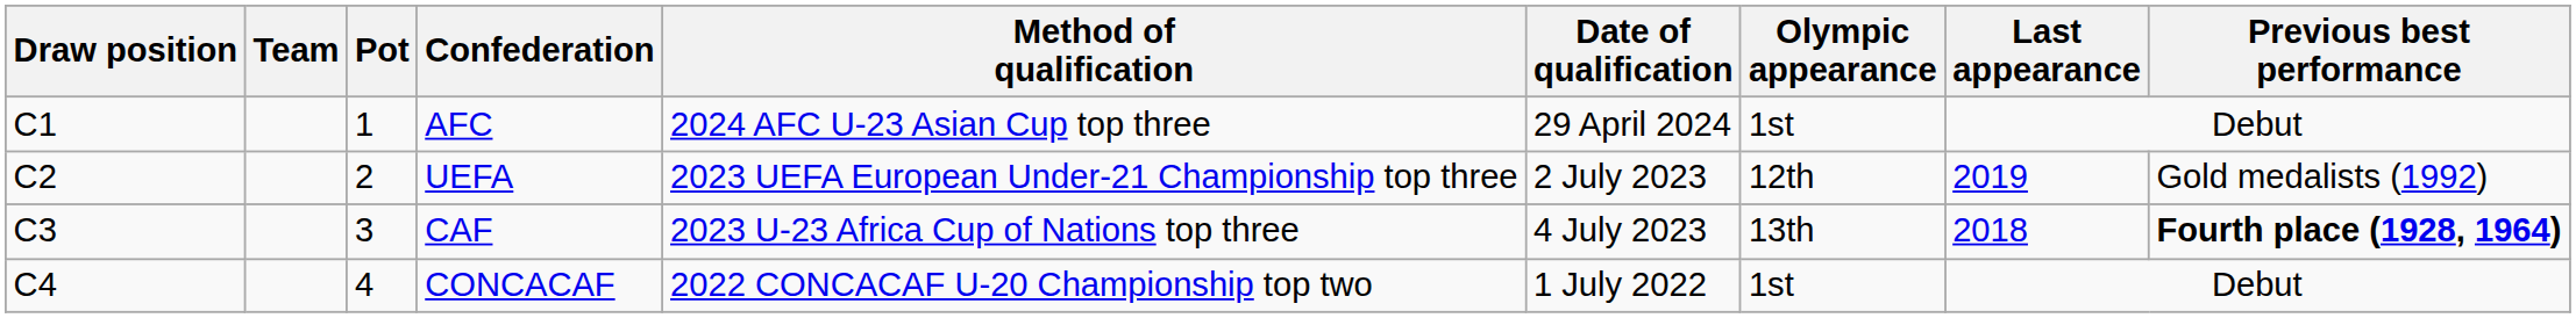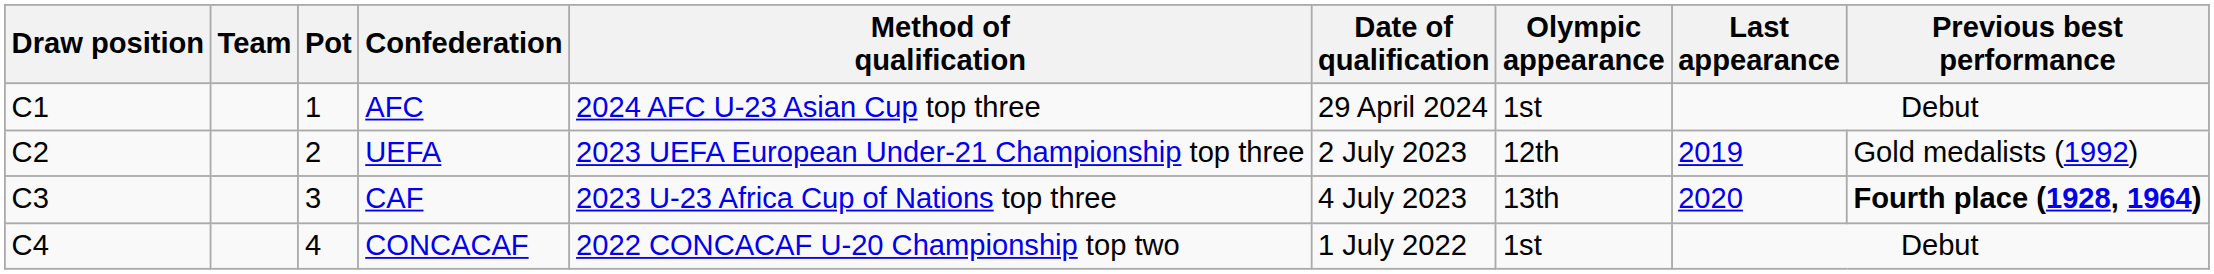 <table class="wikitable sortable">
 <tr>
 <th>Draw position</th>
 <th>Team</th>
 <th>Pot</th>
 <th>Confederation</th>
 <th>Method of<br>qualification</th>
 <th>Date of<br>qualification</th>
 <th>Olympic<br>appearance</th>
 <th>Last<br>appearance</th>
 <th>Previous best<br>performance</th>
 </tr>
 <tr>
 <td>C1</td>
 <td style=white-space:nowrap></td>
 <td>1</td>
 <td><a href='#'>AFC</a></td>
 <td><a href='#'>2024 AFC U-23 Asian Cup</a> top three</td>
 <td>29 April 2024</td>
 <td data-sort-value="1">1st</td>
 <td colspan=2 align=center>Debut</td>
 </tr>
 <tr>
 <td>C2</td>
 <td style=white-space:nowrap></td>
 <td>2</td>
 <td><a href='#'>UEFA</a></td>
 <td><a href='#'>2023 UEFA European Under-21 Championship</a> top three</td>
 <td>2 July 2023</td>
 <td data-sort-value="12">12th</td>
 <td><a href='#'>2019</a></td>
 <td data-sort-value="1">Gold medalists (<a href='#'>1992</a>)</td>
 </tr>
 <tr>
 <td>C3</td>
 <td style=white-space:nowrap></td>
 <td>3</td>
 <td><a href='#'>CAF</a></td>
 <td><a href='#'>2023 U-23 Africa Cup of Nations</a> top three</td>
 <td>4 July 2023</td>
 <td data-sort-value="13">13th</td>
-<td><a href='#'>2018</a></td>
+<td><a href='#'>2020</a></td>
 <td data-sort-value="4"><strong>Fourth place (<a href='#'>1928</a>, <a href='#'>1964</a>)</strong></td>
 </tr>
 <tr>
 <td>C4</td>
 <td style=white-space:nowrap></td>
 <td>4</td>
 <td><a href='#'>CONCACAF</a></td>
 <td><a href='#'>2022 CONCACAF U-20 Championship</a> top two</td>
 <td>1 July 2022</td>
 <td data-sort-value="1">1st</td>
 <td colspan=2 align=center>Debut</td>
 </tr>
 </table>
